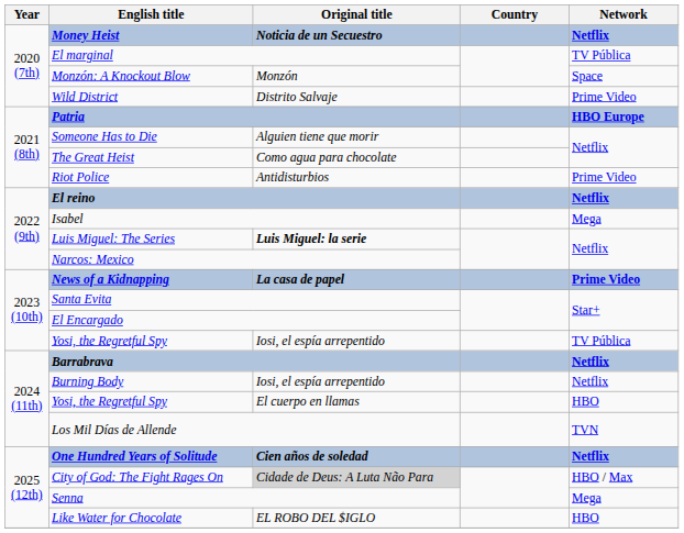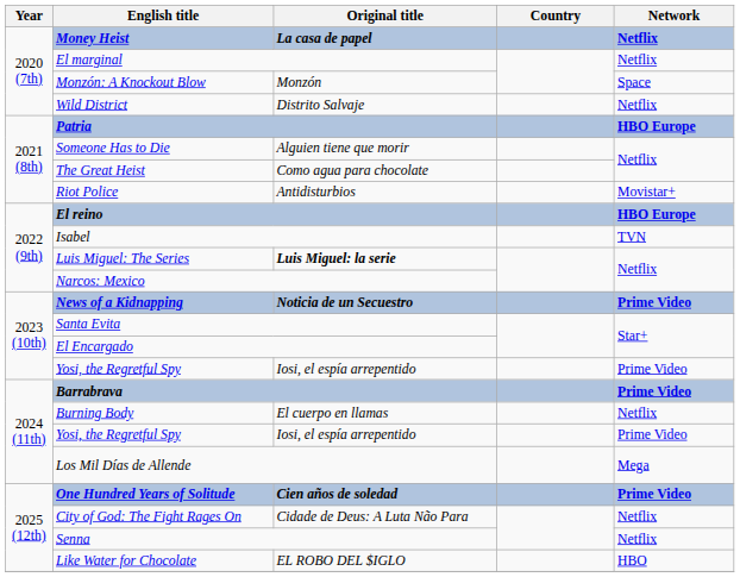 <table class="wikitable" width="95%" cellpadding="6">
 <tr>
 <th width="50"><strong>Year</strong></th>
 <th width="300"><strong>English title</strong></th>
 <th width="300"><strong>Original title</strong></th>
 <th width="150"><strong>Country</strong></th>
 <th width="150"><strong>Network</strong></th>
 </tr>
 <tr>
 <td rowspan="4" style="text-align:center;">2020<br><a href='#'>(7th)</a><br></td>
 <td style="background:#B0C4DE;"><strong><em><a href='#'>Money Heist</a></em></strong></td>
-<td style="background:#B0C4DE;"><strong><em>Noticia de un Secuestro</em></strong></td>
+<td style="background:#B0C4DE;"><strong><em>La casa de papel</em></strong></td>
 <td style="background:#B0C4DE;"><strong></strong></td>
 <td style="background:#B0C4DE;"><strong><a href='#'>Netflix</a></strong></td>
 </tr>
 <tr>
 <td colspan="2"><em><a href='#'>El marginal</a></em></td>
 <td rowspan="2"></td>
-<td><a href='#'>TV Pública</a></td>
+<td><a href='#'>Netflix</a></td>
 </tr>
 <tr>
 <td><em><a href='#'>Monzón: A Knockout Blow</a></em></td>
 <td><em>Monzón</em></td>
 <td><a href='#'>Space</a></td>
 </tr>
 <tr>
 <td><em><a href='#'>Wild District</a></em></td>
 <td><em>Distrito Salvaje</em></td>
 <td></td>
-<td><a href='#'>Prime Video</a></td>
+<td><a href='#'>Netflix</a></td>
 </tr>
 <tr>
 <td rowspan="4" style="text-align:center;">2021<br><a href='#'>(8th)</a><br></td>
 <td style="background:#B0C4DE;" colspan="2"><strong><em><a href='#'>Patria</a></em></strong></td>
 <td style="background:#B0C4DE;"><strong></strong></td>
 <td style="background:#B0C4DE;"><strong><a href='#'>HBO Europe</a></strong></td>
 </tr>
 <tr>
 <td><em><a href='#'>Someone Has to Die</a></em></td>
 <td><em>Alguien tiene que morir</em></td>
 <td></td>
 <td rowspan="2"><a href='#'>Netflix</a></td>
 </tr>
 <tr>
 <td><em><a href='#'>The Great Heist</a></em></td>
 <td><em>Como agua para chocolate</em></td>
 <td></td>
 </tr>
 <tr>
 <td><em><a href='#'>Riot Police</a></em></td>
 <td><em>Antidisturbios</em></td>
 <td></td>
-<td><a href='#'>Prime Video</a></td>
+<td><a href='#'>Movistar+</a></td>
 </tr>
 <tr>
 <td rowspan="4" style="text-align:center;">2022<br><a href='#'>(9th)</a><br></td>
 <td style="background:#B0C4DE;" colspan="2"><strong><em>El reino</em></strong></td>
 <td style="background:#B0C4DE;"><strong></strong></td>
-<td style="background:#B0C4DE;"><strong><a href='#'>Netflix</a></strong></td>
+<td style="background:#B0C4DE;"><strong><a href='#'>HBO Europe</a></strong></td>
 </tr>
 <tr>
 <td colspan="2"><em>Isabel</em></td>
 <td></td>
-<td><a href='#'>Mega</a></td>
+<td><a href='#'>TVN</a></td>
 </tr>
 <tr>
 <td><em><a href='#'>Luis Miguel: The Series</a></em></td>
 <td><strong><em>Luis Miguel: la serie</em></strong></td>
 <td rowspan="2"></td>
 <td rowspan="2"><a href='#'>Netflix</a></td>
 </tr>
 <tr>
 <td colspan="2"><em><a href='#'>Narcos: Mexico</a></em></td>
 </tr>
 <tr>
 <td rowspan="4" style="text-align:center;">2023<br><a href='#'>(10th)</a><br></td>
 <td style="background:#B0C4DE;"><strong><em><a href='#'>News of a Kidnapping</a></em></strong></td>
-<td style="background:#B0C4DE;"><strong><em>La casa de papel</em></strong></td>
+<td style="background:#B0C4DE;"><strong><em>Noticia de un Secuestro</em></strong></td>
 <td style="background:#B0C4DE;"><strong><br></strong></td>
 <td style="background:#B0C4DE;"><strong><a href='#'>Prime Video</a></strong></td>
 </tr>
 <tr>
 <td colspan="2"><em><a href='#'>Santa Evita</a></em></td>
 <td rowspan="2"></td>
 <td rowspan="2"><a href='#'>Star+</a></td>
 </tr>
 <tr>
 <td colspan="2"><em><a href='#'>El Encargado</a></em></td>
 </tr>
 <tr>
 <td><em><a href='#'>Yosi, the Regretful Spy</a></em></td>
 <td><em>Iosi, el espía arrepentido</em></td>
 <td><br></td>
-<td><a href='#'>TV Pública</a></td>
+<td><a href='#'>Prime Video</a></td>
 </tr>
 <tr>
 <td rowspan="4" style="text-align:center;">2024<br><a href='#'>(11th)</a><br></td>
 <td style="background:#B0C4DE;" colspan="2"><strong><em>Barrabrava</em></strong></td>
 <td style="background:#B0C4DE;"><strong><br></strong></td>
-<td style="background:#B0C4DE;"><strong><a href='#'>Netflix</a></strong></td>
+<td style="background:#B0C4DE;"><strong><a href='#'>Prime Video</a></strong></td>
 </tr>
 <tr>
 <td><em><a href='#'>Burning Body</a></em></td>
-<td><em>Iosi, el espía arrepentido</em></td>
+<td><em>El cuerpo en llamas</em></td>
 <td></td>
 <td><a href='#'>Netflix</a></td>
 </tr>
 <tr>
 <td><em><a href='#'>Yosi, the Regretful Spy</a></em></td>
-<td><em>El cuerpo en llamas</em></td>
+<td><em>Iosi, el espía arrepentido</em></td>
 <td></td>
-<td><a href='#'>HBO</a></td>
+<td><a href='#'>Prime Video</a></td>
 </tr>
 <tr>
 <td colspan="2"><em>Los Mil Días de Allende</em></td>
 <td><br><br></td>
-<td><a href='#'>TVN</a></td>
+<td><a href='#'>Mega</a></td>
 </tr>
 <tr>
 <td rowspan="4" style="text-align:center;">2025<br><a href='#'>(12th)</a><br></td>
 <td style="background:#B0C4DE;"><strong><em><a href='#'>One Hundred Years of Solitude</a></em></strong></td>
 <td style="background:#B0C4DE;"><strong><em>Cien años de soledad</em></strong></td>
 <td style="background:#B0C4DE;"><strong></strong></td>
-<td style="background:#B0C4DE;"><strong><a href='#'>Netflix</a></strong></td>
+<td style="background:#B0C4DE;"><strong><a href='#'>Prime Video</a></strong></td>
 </tr>
 <tr>
 <td><em><a href='#'>City of God: The Fight Rages On</a></em></td>
-<td style="background: lightgrey;"><em>Cidade de Deus: A Luta Não Para</em></td>
+<td><em>Cidade de Deus: A Luta Não Para</em></td>
 <td rowspan="2"></td>
-<td><a href='#'>HBO</a> / <a href='#'>Max</a></td>
+<td><a href='#'>Netflix</a></td>
 </tr>
 <tr>
 <td colspan="2"><em><a href='#'>Senna</a></em></td>
-<td><a href='#'>Mega</a></td>
+<td><a href='#'>Netflix</a></td>
 </tr>
 <tr>
 <td><em><a href='#'>Like Water for Chocolate</a></em></td>
 <td><em>EL ROBO DEL $IGLO</em></td>
 <td></td>
 <td><a href='#'>HBO</a></td>
 </tr>
 <tr>
 </tr>
 </table>
